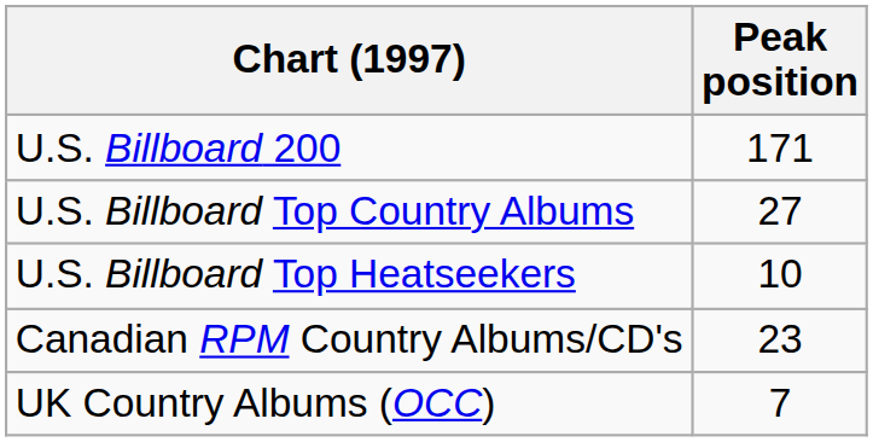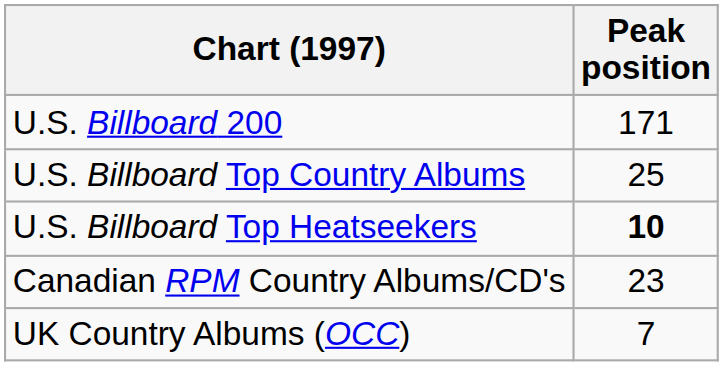 <table class="wikitable sortable plainrowheaders">
 <tr>
 <th>Chart (1997)</th>
 <th>Peak<br>position</th>
 </tr>
 <tr>
 <td>U.S. <a href='#'><em>Billboard</em> 200</a></td>
 <td align="center">171</td>
 </tr>
 <tr>
 <td>U.S. <em>Billboard</em> <a href='#'>Top Country Albums</a></td>
-<td align="center">27</td>
+<td align="center">25</td>
 </tr>
 <tr>
 <td>U.S. <em>Billboard</em> <a href='#'>Top Heatseekers</a></td>
-<td align="center">10</td>
+<td align="center"><strong>10</strong></td>
 </tr>
 <tr>
 <td>Canadian <em><a href='#'>RPM</a></em> Country Albums/CD's</td>
 <td align="center">23</td>
 </tr>
 <tr>
 <td>UK Country Albums (<em><a href='#'>OCC</a></em>)</td>
 <td style="text-align:center;">7</td>
 </tr>
 </table>
